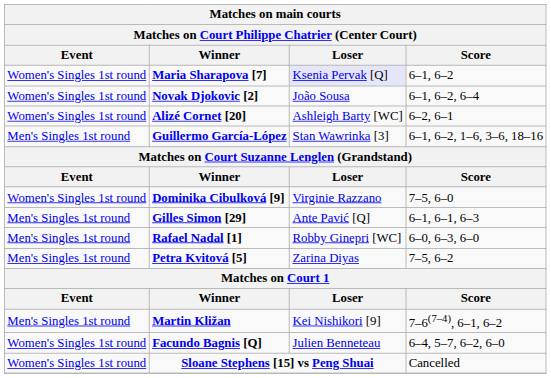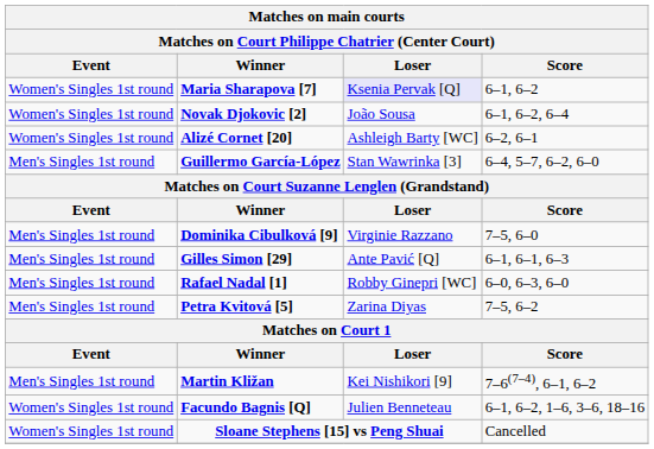 <table class="wikitable">
 <tr>
 <th colspan=4 style=white-space:nowrap>Matches on main courts</th>
 </tr>
 <tr>
 <th colspan=4>Matches on <a href='#'>Court Philippe Chatrier</a> (Center Court)</th>
 </tr>
 <tr>
 <th>Event</th>
 <th>Winner</th>
 <th>Loser</th>
 <th>Score</th>
 </tr>
 <tr>
 <td><a href='#'>Women's Singles 1st round</a></td>
 <td><strong> <a href='#'>Maria Sharapova</a> [7]</strong></td>
 <td style="background: lavender;"> <a href='#'>Ksenia Pervak</a> [Q]</td>
 <td>6–1, 6–2</td>
 </tr>
 <tr>
 <td><a href='#'>Women's Singles 1st round</a></td>
 <td><strong> <a href='#'>Novak Djokovic</a> [2]</strong></td>
 <td> <a href='#'>João Sousa</a></td>
 <td>6–1, 6–2, 6–4</td>
 </tr>
 <tr>
 <td><a href='#'>Women's Singles 1st round</a></td>
 <td><strong> <a href='#'>Alizé Cornet</a> [20]</strong></td>
 <td> <a href='#'>Ashleigh Barty</a> [WC]</td>
 <td>6–2, 6–1</td>
 </tr>
 <tr>
 <td><a href='#'>Men's Singles 1st round</a></td>
 <td><strong> <a href='#'>Guillermo García-López</a></strong></td>
 <td> <a href='#'>Stan Wawrinka</a> [3]</td>
-<td>6–1, 6–2, 1–6, 3–6, 18–16</td>
+<td>6–4, 5–7, 6–2, 6–0</td>
 </tr>
 <tr>
 <th colspan=4>Matches on <a href='#'>Court Suzanne Lenglen</a> (Grandstand)</th>
 </tr>
 <tr>
 <th>Event</th>
 <th>Winner</th>
 <th>Loser</th>
 <th>Score</th>
 </tr>
 <tr>
-<td><a href='#'>Women's Singles 1st round</a></td>
+<td><a href='#'>Men's Singles 1st round</a></td>
 <td><strong> <a href='#'>Dominika Cibulková</a> [9]</strong></td>
 <td> <a href='#'>Virginie Razzano</a></td>
 <td>7–5, 6–0</td>
 </tr>
 <tr>
 <td><a href='#'>Men's Singles 1st round</a></td>
 <td><strong> <a href='#'>Gilles Simon</a> [29]</strong></td>
 <td> <a href='#'>Ante Pavić</a> [Q]</td>
 <td>6–1, 6–1, 6–3</td>
 </tr>
 <tr>
 <td><a href='#'>Men's Singles 1st round</a></td>
 <td><strong> <a href='#'>Rafael Nadal</a> [1]</strong></td>
 <td> <a href='#'>Robby Ginepri</a> [WC]</td>
 <td>6–0, 6–3, 6–0</td>
 </tr>
 <tr>
 <td><a href='#'>Men's Singles 1st round</a></td>
 <td><strong> <a href='#'>Petra Kvitová</a> [5]</strong></td>
 <td> <a href='#'>Zarina Diyas</a></td>
 <td>7–5, 6–2</td>
 </tr>
 <tr>
 <th colspan=4>Matches on <a href='#'>Court 1</a></th>
 </tr>
 <tr>
 <th>Event</th>
 <th>Winner</th>
 <th>Loser</th>
 <th>Score</th>
 </tr>
 <tr>
 <td><a href='#'>Men's Singles 1st round</a></td>
 <td><strong> <a href='#'>Martin Kližan</a></strong></td>
 <td> <a href='#'>Kei Nishikori</a> [9]</td>
 <td>7–6<sup>(7–4)</sup>, 6–1, 6–2</td>
 </tr>
 <tr>
 <td><a href='#'>Women's Singles 1st round</a></td>
 <td><strong> <a href='#'>Facundo Bagnis</a> [Q]</strong></td>
 <td> <a href='#'>Julien Benneteau</a></td>
-<td>6–4, 5–7, 6–2, 6–0</td>
+<td>6–1, 6–2, 1–6, 3–6, 18–16</td>
 </tr>
 <tr>
 <td><a href='#'>Women's Singles 1st round</a></td>
 <td colspan=2 style="text-align:center;"><strong> <a href='#'>Sloane Stephens</a> [15] vs  <a href='#'>Peng Shuai</a></strong></td>
 <td>Cancelled</td>
 </tr>
 <tr>
 </tr>
 </table>
